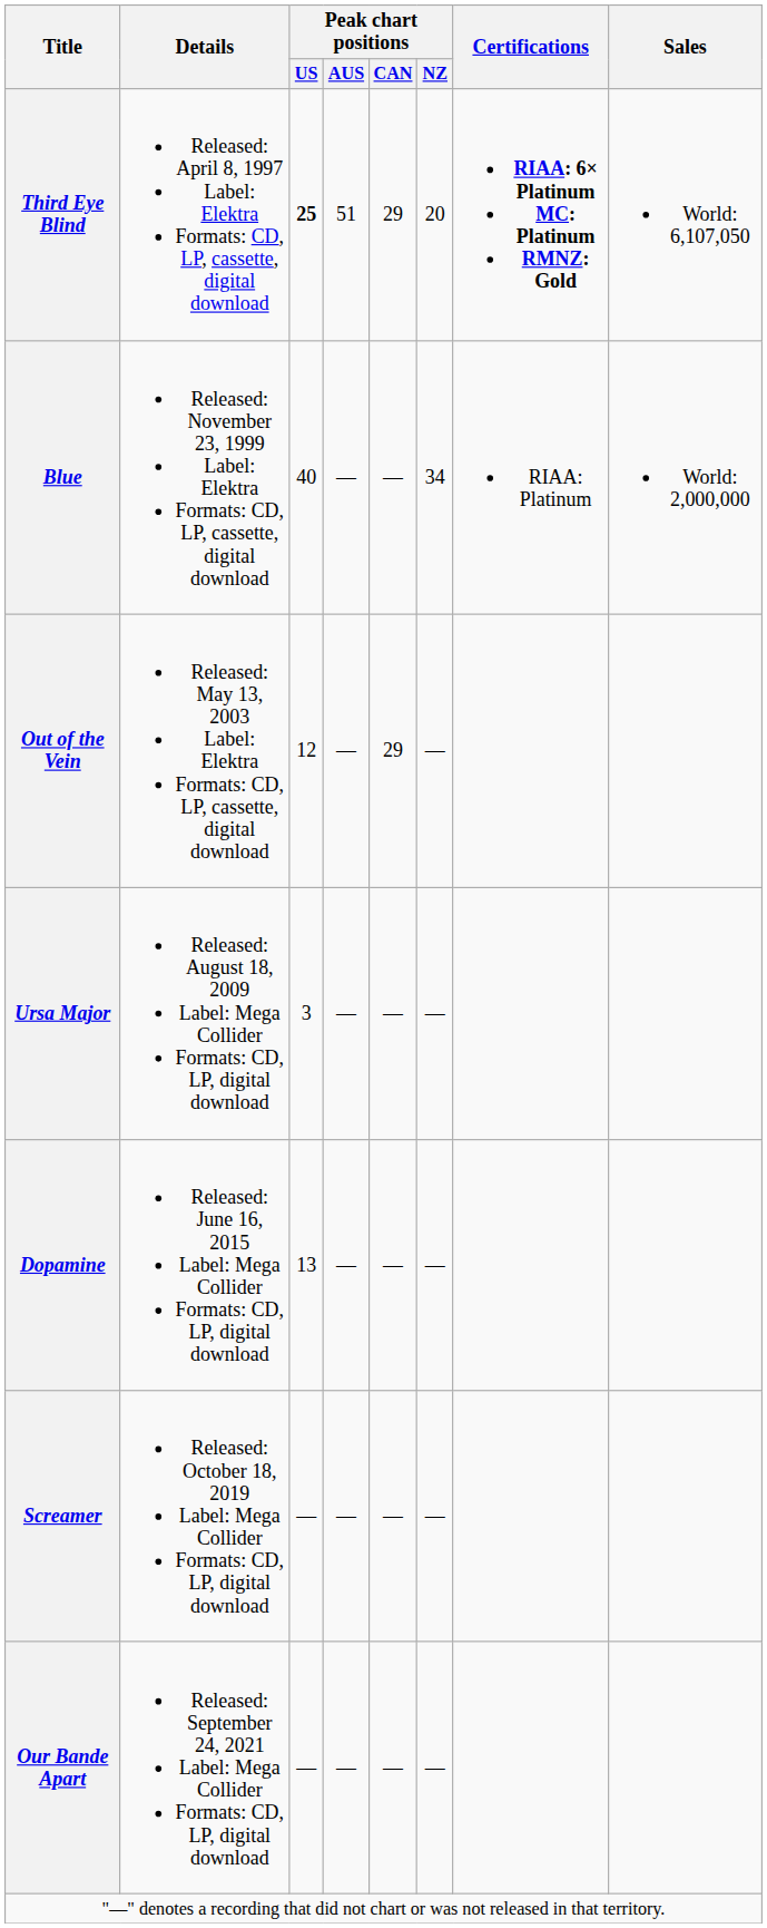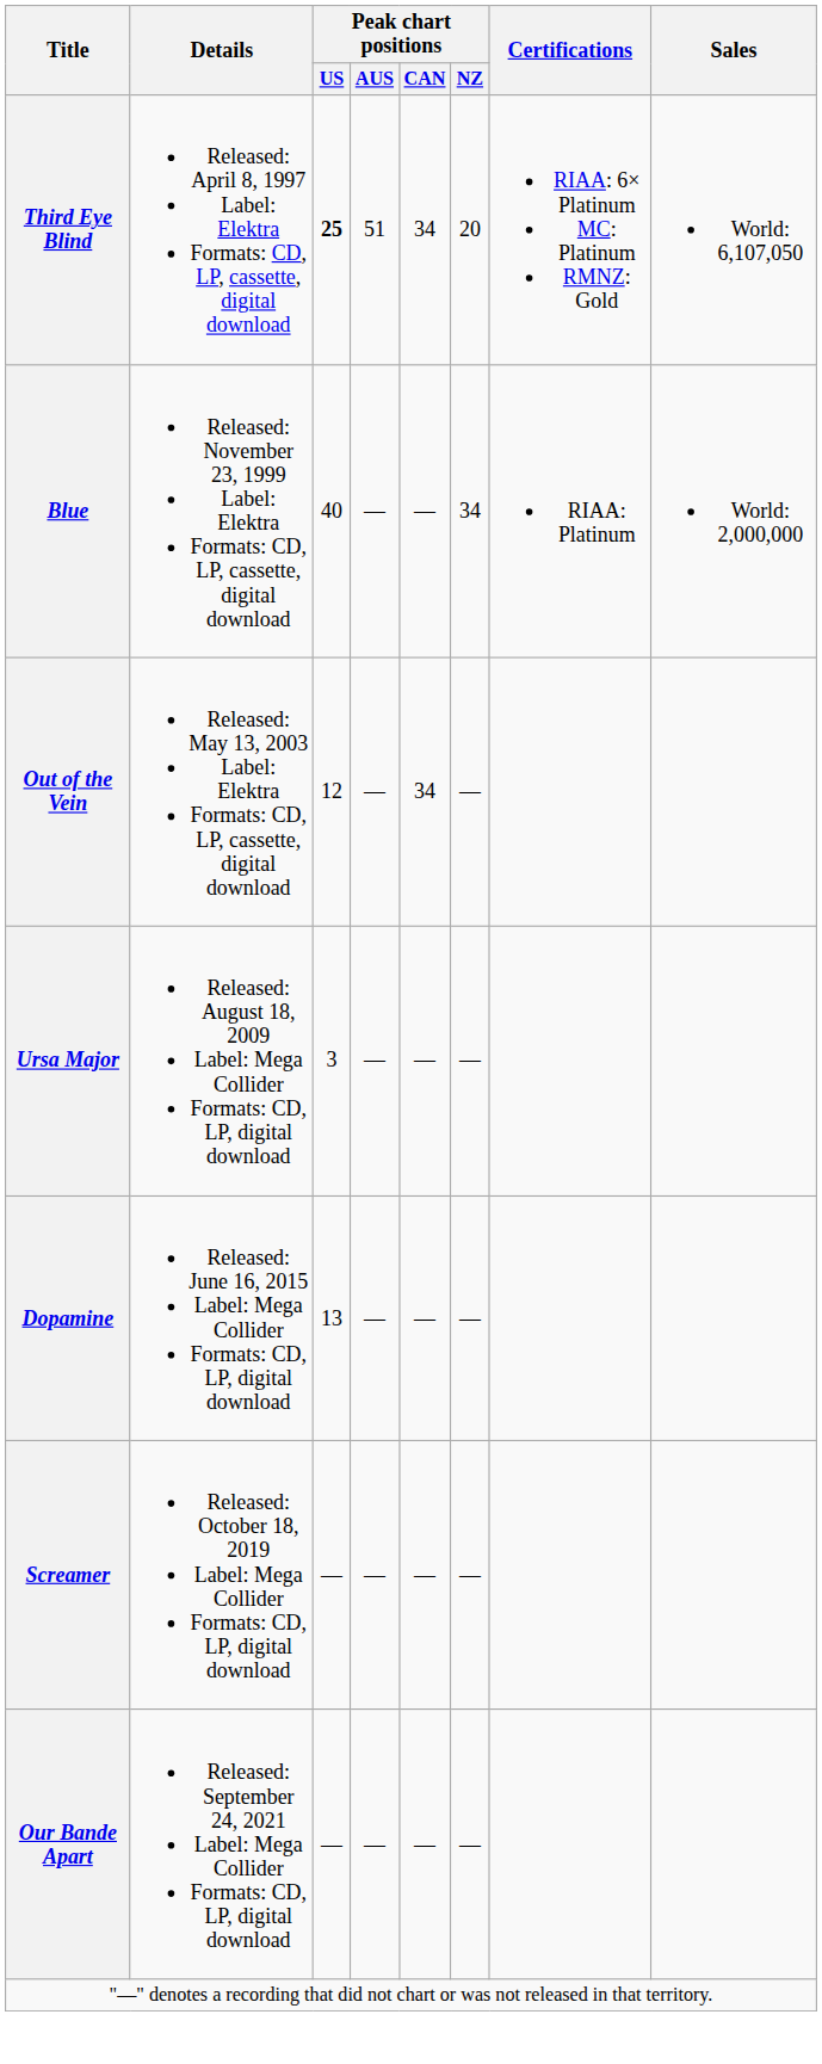 <table class="wikitable plainrowheaders" style="text-align:center;" border="1">
 <tr>
 <th scope="col" rowspan="2" style="width:12em;">Title</th>
 <th scope="col" rowspan="2" style="width:16em;">Details</th>
 <th scope="col" colspan="4">Peak chart positions</th>
 <th scope="col" rowspan="2" style="width:13em;"><a href='#'>Certifications</a></th>
 <th scope="col" rowspan="2" style="width:12em;">Sales</th>
 </tr>
 <tr>
 <th scope="col" style="width:2.5em;font-size:90%;"><a href='#'>US</a><br></th>
 <th scope="col" style="width:2.5em;font-size:90%;"><a href='#'>AUS</a><br></th>
 <th scope="col" style="width:2.5em;font-size:90%;"><a href='#'>CAN</a><br></th>
 <th scope="col" style="width:2.5em;font-size:90%;"><a href='#'>NZ</a><br></th>
 </tr>
 <tr>
 <th scope="row"><em><a href='#'>Third Eye Blind</a></em></th>
 <td><br><ul><li>Released: April 8, 1997</li><li>Label: <a href='#'>Elektra</a></li><li>Formats: <a href='#'>CD</a>, <a href='#'>LP</a>, <a href='#'>cassette</a>, <a href='#'>digital download</a></li></ul></td>
 <td><strong>25</strong></td>
 <td>51</td>
-<td>29</td>
+<td>34</td>
 <td>20</td>
-<td><strong><br><ul><li><a href='#'>RIAA</a>: 6× Platinum</li><li><a href='#'>MC</a>: Platinum</li><li><a href='#'>RMNZ</a>: Gold</li></ul></strong></td>
+<td><br><ul><li><a href='#'>RIAA</a>: 6× Platinum</li><li><a href='#'>MC</a>: Platinum</li><li><a href='#'>RMNZ</a>: Gold</li></ul></td>
 <td><br><ul><li>World: 6,107,050</li></ul></td>
 </tr>
 <tr>
 <th scope="row"><em><a href='#'>Blue</a></em></th>
 <td><br><ul><li>Released: November 23, 1999</li><li>Label: Elektra</li><li>Formats: CD, LP, cassette, digital download</li></ul></td>
 <td>40</td>
 <td>—</td>
 <td>—</td>
 <td>34</td>
 <td><br><ul><li>RIAA: Platinum</li></ul></td>
 <td><br><ul><li>World: 2,000,000</li></ul></td>
 </tr>
 <tr>
 <th scope="row"><em><a href='#'>Out of the Vein</a></em></th>
 <td><br><ul><li>Released: May 13, 2003</li><li>Label: Elektra</li><li>Formats: CD, LP, cassette, digital download</li></ul></td>
 <td>12</td>
 <td>—</td>
-<td>29</td>
+<td>34</td>
 <td>—</td>
 <td></td>
 <td></td>
 </tr>
 <tr>
 <th scope="row"><em><a href='#'>Ursa Major</a></em></th>
 <td><br><ul><li>Released: August 18, 2009</li><li>Label: Mega Collider</li><li>Formats: CD, LP, digital download</li></ul></td>
 <td>3</td>
 <td>—</td>
 <td>—</td>
 <td>—</td>
 <td></td>
 <td></td>
 </tr>
 <tr>
 <th scope="row"><em><a href='#'>Dopamine</a></em></th>
 <td><br><ul><li>Released: June 16, 2015</li><li>Label: Mega Collider</li><li>Formats: CD, LP, digital download</li></ul></td>
 <td>13</td>
 <td>—</td>
 <td>—</td>
 <td>—</td>
 <td></td>
 <td></td>
 </tr>
 <tr>
 <th scope="row"><em><a href='#'>Screamer</a></em></th>
 <td><br><ul><li>Released: October 18, 2019</li><li>Label: Mega Collider</li><li>Formats: CD, LP, digital download</li></ul></td>
 <td>—</td>
 <td>—</td>
 <td>—</td>
 <td>—</td>
 <td></td>
 <td></td>
 </tr>
 <tr>
 <th scope="row"><em><a href='#'>Our Bande Apart</a></em></th>
 <td><br><ul><li>Released: September 24, 2021</li><li>Label: Mega Collider</li><li>Formats: CD, LP, digital download</li></ul></td>
 <td>—</td>
 <td>—</td>
 <td>—</td>
 <td>—</td>
 <td></td>
 <td></td>
 </tr>
 <tr>
 <td colspan="14" style="font-size:90%">"—" denotes a recording that did not chart or was not released in that territory.</td>
 </tr>
 </table>
